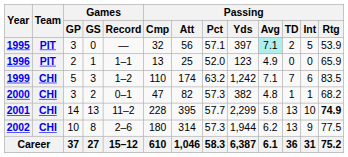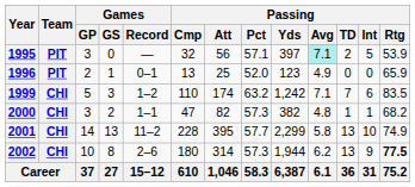 <table class=wikitable style="text-align:center;">
 <tr>
 <th rowspan="2">Year</th>
 <th rowspan="2">Team</th>
 <th colspan="3">Games</th>
 <th colspan="8">Passing</th>
 </tr>
 <tr>
 <th>GP</th>
 <th>GS</th>
 <th>Record</th>
 <th>Cmp</th>
 <th>Att</th>
 <th>Pct</th>
 <th>Yds</th>
 <th>Avg</th>
 <th>TD</th>
 <th>Int</th>
 <th>Rtg</th>
 </tr>
 <tr>
 <th><a href='#'>1995</a></th>
 <th><a href='#'>PIT</a></th>
 <td>3</td>
 <td>0</td>
 <td>—</td>
 <td>32</td>
 <td>56</td>
 <td>57.1</td>
 <td>397</td>
 <td style="background: paleturquoise;">7.1</td>
 <td>2</td>
 <td>5</td>
 <td>53.9</td>
 </tr>
 <tr>
 <th><a href='#'>1996</a></th>
 <th><a href='#'>PIT</a></th>
 <td>2</td>
 <td>1</td>
-<td>1–1</td>
+<td>0–1</td>
 <td>13</td>
 <td>25</td>
 <td>52.0</td>
 <td>123</td>
 <td>4.9</td>
 <td>0</td>
 <td>0</td>
 <td>65.9</td>
 </tr>
 <tr>
 <th><a href='#'>1999</a></th>
 <th><a href='#'>CHI</a></th>
 <td>5</td>
 <td>3</td>
 <td>1–2</td>
 <td>110</td>
 <td>174</td>
 <td>63.2</td>
 <td>1,242</td>
 <td>7.1</td>
 <td>7</td>
 <td>6</td>
 <td>83.5</td>
 </tr>
 <tr>
 <th><a href='#'>2000</a></th>
 <th><a href='#'>CHI</a></th>
 <td>3</td>
 <td>2</td>
-<td>0–1</td>
+<td>1–1</td>
 <td>47</td>
 <td>82</td>
 <td>57.3</td>
 <td>382</td>
 <td>4.8</td>
 <td>1</td>
 <td>1</td>
 <td>68.2</td>
 </tr>
 <tr>
 <th><a href='#'>2001</a></th>
 <th><a href='#'>CHI</a></th>
 <td>14</td>
 <td>13</td>
 <td>11–2</td>
 <td>228</td>
 <td>395</td>
 <td>57.7</td>
 <td>2,299</td>
 <td>5.8</td>
 <td>13</td>
 <td>10</td>
-<td><strong>74.9</strong></td>
+<td>74.9</td>
 </tr>
 <tr>
 <th><a href='#'>2002</a></th>
 <th><a href='#'>CHI</a></th>
 <td>10</td>
 <td>8</td>
 <td>2–6</td>
 <td>180</td>
 <td>314</td>
 <td>57.3</td>
 <td>1,944</td>
 <td>6.2</td>
 <td>13</td>
 <td>9</td>
-<td>77.5</td>
+<td><strong>77.5</strong></td>
 </tr>
 <tr>
 <th colspan="2">Career</th>
 <th>37</th>
 <th>27</th>
 <th>15–12</th>
 <th>610</th>
 <th>1,046</th>
 <th>58.3</th>
 <th>6,387</th>
 <th>6.1</th>
 <th>36</th>
 <th>31</th>
 <th>75.2</th>
 </tr>
 </table>
